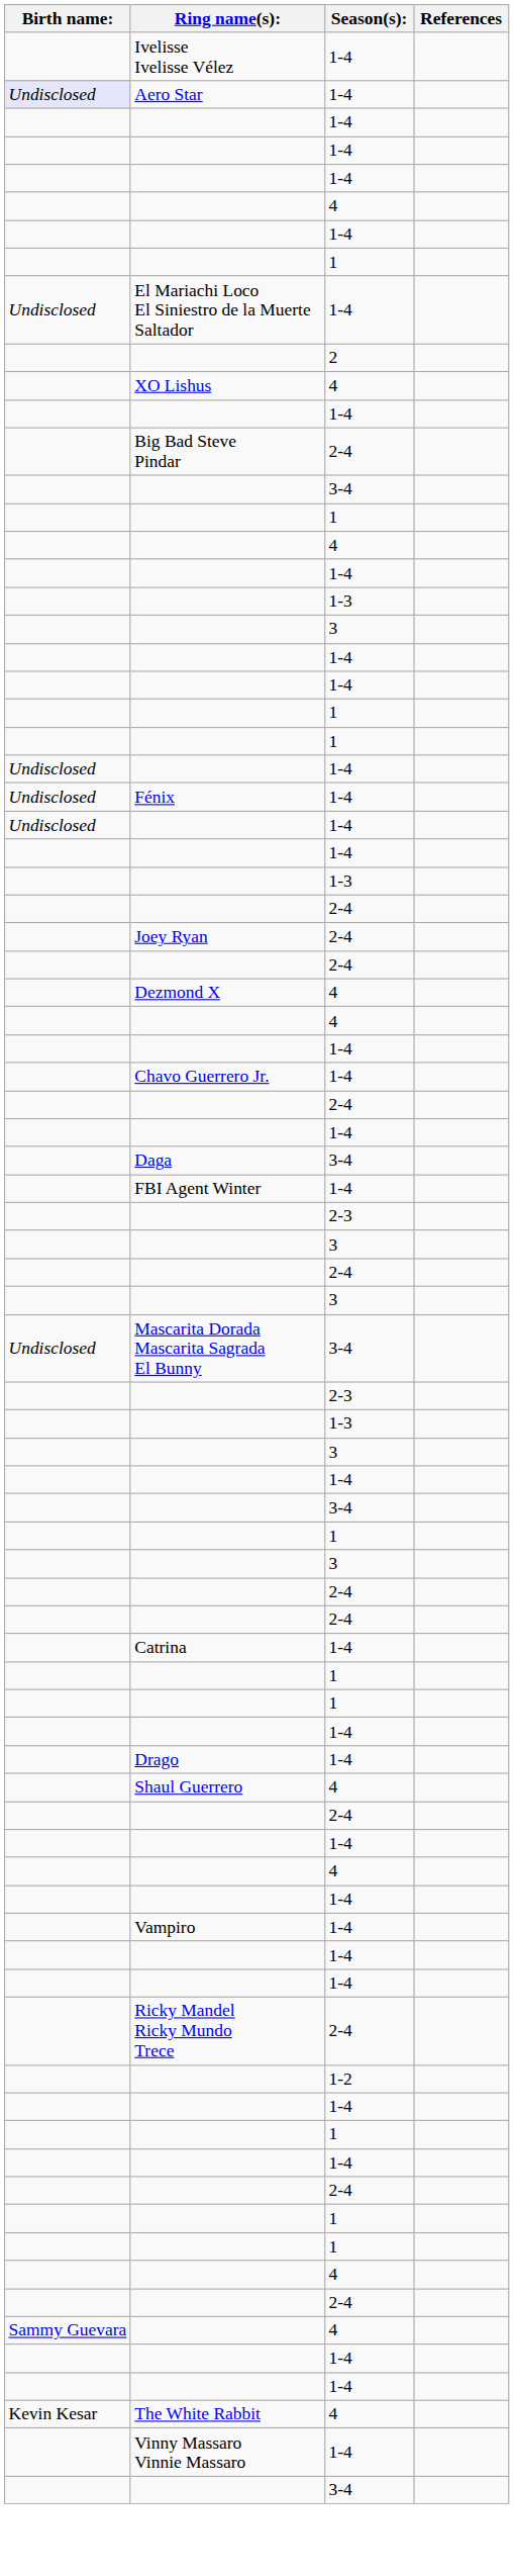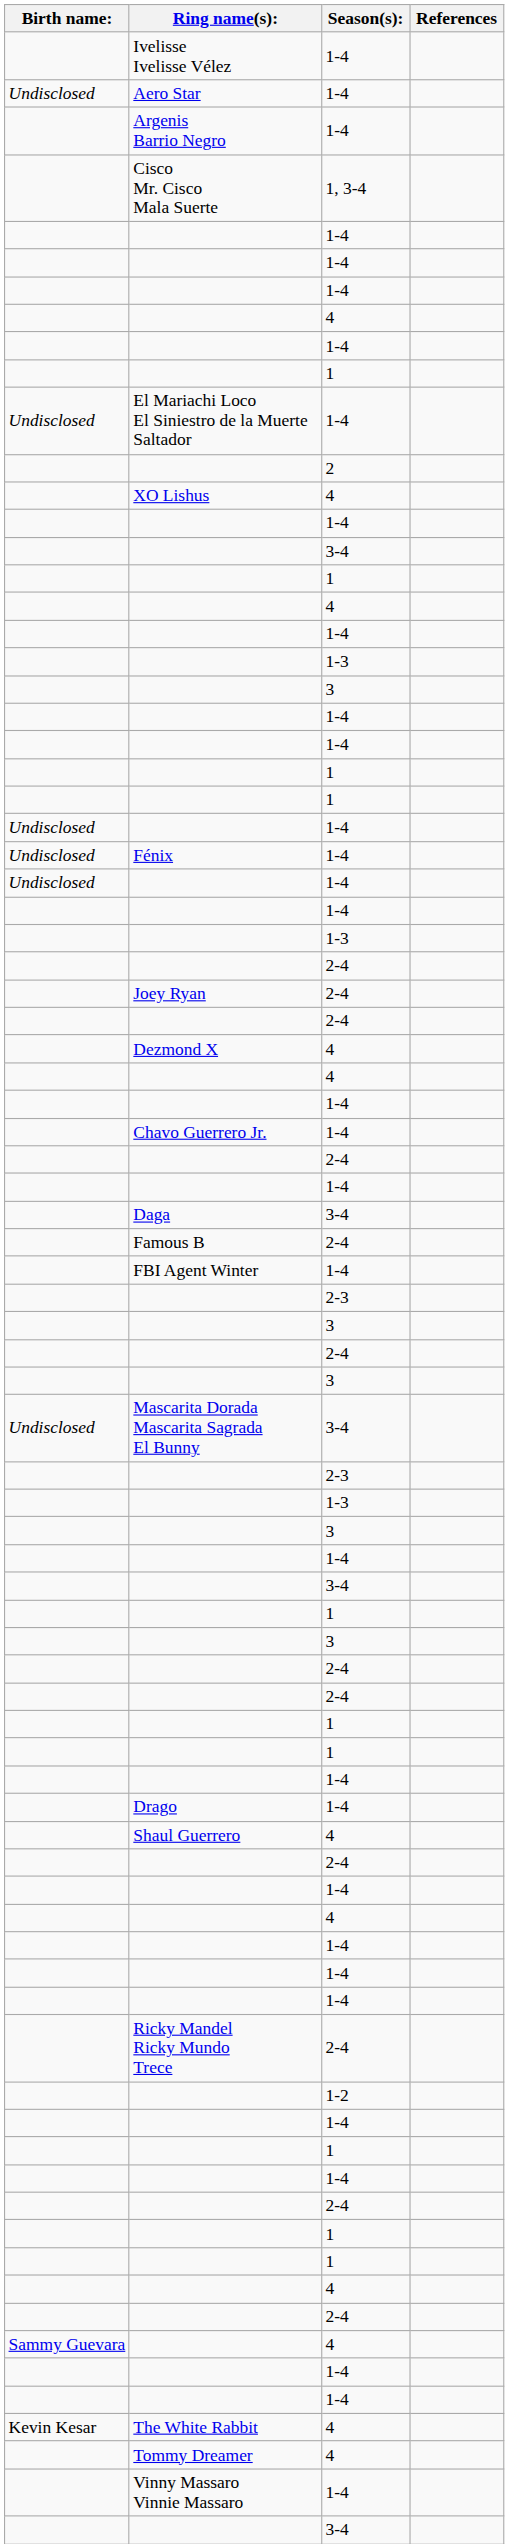 <table class="wikitable sortable">
 <tr>
 <th width="25%">Birth name:</th>
 <th><a href='#'>Ring name</a>(s):</th>
 <th data-sort-type="number">Season(s):</th>
 <th>References</th>
 </tr>
 <tr>
 <td></td>
 <td>Ivelisse<br>Ivelisse Vélez</td>
 <td>1-4</td>
 <td></td>
 </tr>
 <tr>
-<td style="background: lavender;"><em>Undisclosed</em></td>
+<td><em>Undisclosed</em></td>
 <td><a href='#'>Aero Star</a></td>
 <td>1-4</td>
+<td></td>
+</tr>
+<tr>
+<td></td>
+<td><a href='#'>Argenis<br>Barrio Negro</a></td>
+<td>1-4</td>
+<td></td>
+</tr>
+<tr>
+<td></td>
+<td>Cisco<br>Mr. Cisco<br>Mala Suerte</td>
+<td>1, 3-4</td>
 <td></td>
 </tr>
 <tr>
 <td></td>
 <td></td>
 <td>1-4</td>
 <td></td>
 </tr>
 <tr>
 <td></td>
 <td></td>
 <td>1-4</td>
 <td></td>
 </tr>
 <tr>
 <td></td>
 <td></td>
 <td>1-4</td>
 <td></td>
 </tr>
 <tr>
 <td></td>
 <td></td>
 <td>4</td>
 <td></td>
 </tr>
 <tr>
 <td></td>
 <td></td>
 <td>1-4</td>
 <td></td>
 </tr>
 <tr>
 <td></td>
 <td></td>
 <td>1</td>
 <td></td>
 </tr>
 <tr>
 <td><em>Undisclosed</em></td>
 <td>El Mariachi Loco<br>El Siniestro de la Muerte<br>Saltador</td>
 <td>1-4</td>
 <td></td>
 </tr>
 <tr>
 <td></td>
 <td></td>
 <td>2</td>
 <td></td>
 </tr>
 <tr>
 <td></td>
 <td><a href='#'>XO Lishus</a></td>
 <td>4</td>
 <td></td>
 </tr>
 <tr>
 <td></td>
 <td></td>
 <td>1-4</td>
-<td></td>
-</tr>
-<tr>
-<td></td>
-<td>Big Bad Steve<br>Pindar</td>
-<td>2-4</td>
 <td></td>
 </tr>
 <tr>
 <td></td>
 <td></td>
 <td>3-4</td>
 <td></td>
 </tr>
 <tr>
 <td></td>
 <td></td>
 <td>1</td>
 <td></td>
 </tr>
 <tr>
 <td></td>
 <td></td>
 <td>4</td>
 <td></td>
 </tr>
 <tr>
 <td></td>
 <td></td>
 <td>1-4</td>
 <td></td>
 </tr>
 <tr>
 <td></td>
 <td></td>
 <td>1-3</td>
 <td></td>
 </tr>
 <tr>
 <td></td>
 <td></td>
 <td>3</td>
 <td></td>
 </tr>
 <tr>
 <td></td>
 <td></td>
 <td>1-4</td>
 <td></td>
 </tr>
 <tr>
 <td></td>
 <td></td>
 <td>1-4</td>
 <td></td>
 </tr>
 <tr>
 <td></td>
 <td></td>
 <td>1</td>
 <td></td>
 </tr>
 <tr>
 <td></td>
 <td></td>
 <td>1</td>
 <td></td>
 </tr>
 <tr>
 <td><em>Undisclosed</em></td>
 <td></td>
 <td>1-4</td>
 <td></td>
 </tr>
 <tr>
 <td><em>Undisclosed</em></td>
 <td><a href='#'>Fénix</a></td>
 <td>1-4</td>
 <td></td>
 </tr>
 <tr>
 <td><em>Undisclosed</em></td>
 <td></td>
 <td>1-4</td>
 <td></td>
 </tr>
 <tr>
 <td></td>
 <td></td>
 <td>1-4</td>
 <td></td>
 </tr>
 <tr>
 <td></td>
 <td></td>
 <td>1-3</td>
 <td></td>
 </tr>
 <tr>
 <td></td>
 <td></td>
 <td>2-4</td>
 <td></td>
 </tr>
 <tr>
 <td></td>
 <td><a href='#'>Joey Ryan</a></td>
 <td>2-4</td>
 <td></td>
 </tr>
 <tr>
 <td></td>
 <td></td>
 <td>2-4</td>
 <td></td>
 </tr>
 <tr>
 <td></td>
 <td><a href='#'>Dezmond X</a></td>
 <td>4</td>
 <td></td>
 </tr>
 <tr>
 <td></td>
 <td></td>
 <td>4</td>
 <td></td>
 </tr>
 <tr>
 <td></td>
 <td></td>
 <td>1-4</td>
 <td></td>
 </tr>
 <tr>
 <td></td>
 <td><a href='#'>Chavo Guerrero Jr.</a></td>
 <td>1-4</td>
 <td></td>
 </tr>
 <tr>
 <td></td>
 <td></td>
 <td>2-4</td>
 <td></td>
 </tr>
 <tr>
 <td></td>
 <td></td>
 <td>1-4</td>
 <td></td>
 </tr>
 <tr>
 <td></td>
 <td><a href='#'>Daga</a></td>
 <td>3-4</td>
 <td></td>
 </tr>
 <tr>
 <td></td>
+<td>Famous B</td>
+<td>2-4</td>
+<td></td>
+</tr>
+<tr>
+<td></td>
 <td>FBI Agent Winter</td>
 <td>1-4</td>
 <td></td>
 </tr>
 <tr>
 <td></td>
 <td></td>
 <td>2-3</td>
 <td></td>
 </tr>
 <tr>
 <td></td>
 <td></td>
 <td>3</td>
 <td></td>
 </tr>
 <tr>
 <td></td>
 <td></td>
 <td>2-4</td>
 <td></td>
 </tr>
 <tr>
 <td></td>
 <td></td>
 <td>3</td>
 <td></td>
 </tr>
 <tr>
 <td><em>Undisclosed</em></td>
 <td><a href='#'>Mascarita Dorada<br> Mascarita Sagrada<br>El Bunny</a></td>
 <td>3-4</td>
 <td></td>
 </tr>
 <tr>
 <td></td>
 <td></td>
 <td>2-3</td>
 <td></td>
 </tr>
 <tr>
 <td></td>
 <td></td>
 <td>1-3</td>
 <td></td>
 </tr>
 <tr>
 <td></td>
 <td></td>
 <td>3</td>
 <td></td>
 </tr>
 <tr>
 <td></td>
 <td></td>
 <td>1-4</td>
 <td></td>
 </tr>
 <tr>
 <td></td>
 <td></td>
 <td>3-4</td>
 <td></td>
 </tr>
 <tr>
 <td></td>
 <td></td>
 <td>1</td>
 <td></td>
 </tr>
 <tr>
 <td></td>
 <td></td>
 <td>3</td>
 <td></td>
 </tr>
 <tr>
 <td></td>
 <td></td>
 <td>2-4</td>
 <td></td>
 </tr>
 <tr>
 <td></td>
 <td></td>
 <td>2-4</td>
 <td></td>
 </tr>
 <tr>
 <td></td>
-<td>Catrina</td>
-<td>1-4</td>
-<td></td>
-</tr>
-<tr>
-<td></td>
 <td></td>
 <td>1</td>
 <td></td>
 </tr>
 <tr>
 <td></td>
 <td></td>
 <td>1</td>
 <td></td>
 </tr>
 <tr>
 <td></td>
 <td></td>
 <td>1-4</td>
 <td></td>
 </tr>
 <tr>
 <td></td>
 <td><a href='#'>Drago</a></td>
 <td>1-4</td>
 <td></td>
 </tr>
 <tr>
 <td></td>
 <td><a href='#'>Shaul Guerrero</a></td>
 <td>4</td>
 <td></td>
 </tr>
 <tr>
 <td></td>
 <td></td>
 <td>2-4</td>
 <td></td>
 </tr>
 <tr>
 <td></td>
 <td></td>
 <td>1-4</td>
 <td></td>
 </tr>
 <tr>
 <td></td>
 <td></td>
 <td>4</td>
 <td></td>
 </tr>
 <tr>
 <td></td>
 <td></td>
-<td>1-4</td>
-<td></td>
-</tr>
-<tr>
-<td></td>
-<td>Vampiro</td>
 <td>1-4</td>
 <td></td>
 </tr>
 <tr>
 <td></td>
 <td></td>
 <td>1-4</td>
 <td></td>
 </tr>
 <tr>
 <td></td>
 <td></td>
 <td>1-4</td>
 <td></td>
 </tr>
 <tr>
 <td></td>
 <td><a href='#'>Ricky Mandel<br>Ricky Mundo<br>Trece</a></td>
 <td>2-4</td>
 <td></td>
 </tr>
 <tr>
 <td></td>
 <td></td>
 <td>1-2</td>
 <td></td>
 </tr>
 <tr>
 <td></td>
 <td></td>
 <td>1-4</td>
 <td></td>
 </tr>
 <tr>
 <td></td>
 <td></td>
 <td>1</td>
 <td></td>
 </tr>
 <tr>
 <td></td>
 <td></td>
 <td>1-4</td>
 <td></td>
 </tr>
 <tr>
 <td></td>
 <td></td>
 <td>2-4</td>
 <td></td>
 </tr>
 <tr>
 <td></td>
 <td></td>
 <td>1</td>
 <td></td>
 </tr>
 <tr>
 <td></td>
 <td></td>
 <td>1</td>
 <td></td>
 </tr>
 <tr>
 <td></td>
 <td></td>
 <td>4</td>
 <td></td>
 </tr>
 <tr>
 <td></td>
 <td></td>
 <td>2-4</td>
 <td></td>
 </tr>
 <tr>
 <td><a href='#'>Sammy Guevara</a></td>
 <td></td>
 <td>4</td>
 <td></td>
 </tr>
 <tr>
 <td></td>
 <td></td>
 <td>1-4</td>
 <td></td>
 </tr>
 <tr>
 <td></td>
 <td></td>
 <td>1-4</td>
 <td></td>
 </tr>
 <tr>
 <td>Kevin Kesar</td>
 <td><a href='#'>The White Rabbit</a></td>
 <td>4</td>
 <td></td>
 </tr>
 <tr>
 <td></td>
+<td><a href='#'>Tommy Dreamer</a></td>
+<td>4</td>
+<td></td>
+</tr>
+<tr>
+<td></td>
 <td>Vinny Massaro<br>Vinnie Massaro</td>
 <td>1-4</td>
 <td></td>
 </tr>
 <tr>
 <td></td>
 <td></td>
 <td>3-4</td>
 <td></td>
 </tr>
 </table>
